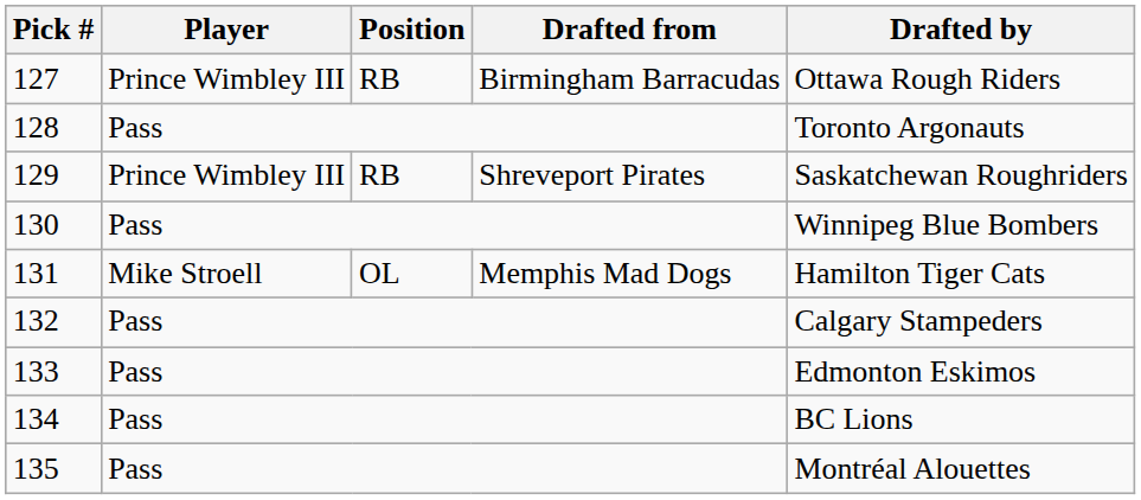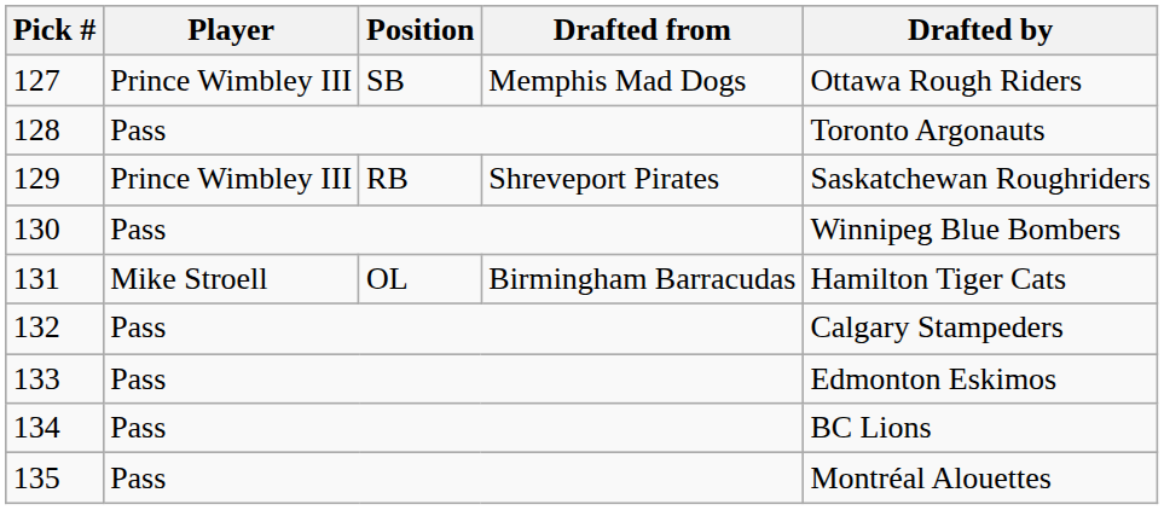 <table class="wikitable">
 <tr>
 <th>Pick #</th>
 <th>Player</th>
 <th>Position</th>
 <th>Drafted from</th>
 <th>Drafted by</th>
 </tr>
 <tr>
 <td>127</td>
 <td>Prince Wimbley III</td>
-<td>RB</td>
-<td>Birmingham Barracudas</td>
+<td>SB</td>
+<td>Memphis Mad Dogs</td>
 <td>Ottawa Rough Riders</td>
 </tr>
 <tr>
 <td>128</td>
 <td colspan="3">Pass</td>
 <td>Toronto Argonauts</td>
 </tr>
 <tr>
 <td>129</td>
 <td>Prince Wimbley III</td>
 <td>RB</td>
 <td>Shreveport Pirates</td>
 <td>Saskatchewan Roughriders</td>
 </tr>
 <tr>
 <td>130</td>
 <td colspan="3">Pass</td>
 <td>Winnipeg Blue Bombers</td>
 </tr>
 <tr>
 <td>131</td>
 <td>Mike Stroell</td>
 <td>OL</td>
-<td>Memphis Mad Dogs</td>
+<td>Birmingham Barracudas</td>
 <td>Hamilton Tiger Cats</td>
 </tr>
 <tr>
 <td>132</td>
 <td colspan="3">Pass</td>
 <td>Calgary Stampeders</td>
 </tr>
 <tr>
 <td>133</td>
 <td colspan="3">Pass</td>
 <td>Edmonton Eskimos</td>
 </tr>
 <tr>
 <td>134</td>
 <td colspan="3">Pass</td>
 <td>BC Lions</td>
 </tr>
 <tr>
 <td>135</td>
 <td colspan="3">Pass</td>
 <td>Montréal Alouettes</td>
 </tr>
 </table>
